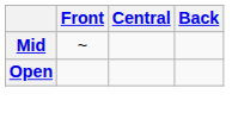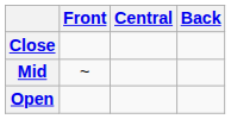 <table class="wikitable" style="text-align:center;">
 <tr>
 <th></th>
 <th><a href='#'>Front</a></th>
 <th><a href='#'>Central</a></th>
 <th><a href='#'>Back</a></th>
+</tr>
+<tr>
+<th><a href='#'>Close</a></th>
+<td></td>
+<td></td>
+<td></td>
 </tr>
 <tr>
 <th><a href='#'>Mid</a></th>
 <td> ~ </td>
 <td></td>
 <td></td>
 </tr>
 <tr>
 <th><a href='#'>Open</a></th>
 <td></td>
 <td></td>
 <td></td>
 </tr>
 </table>
